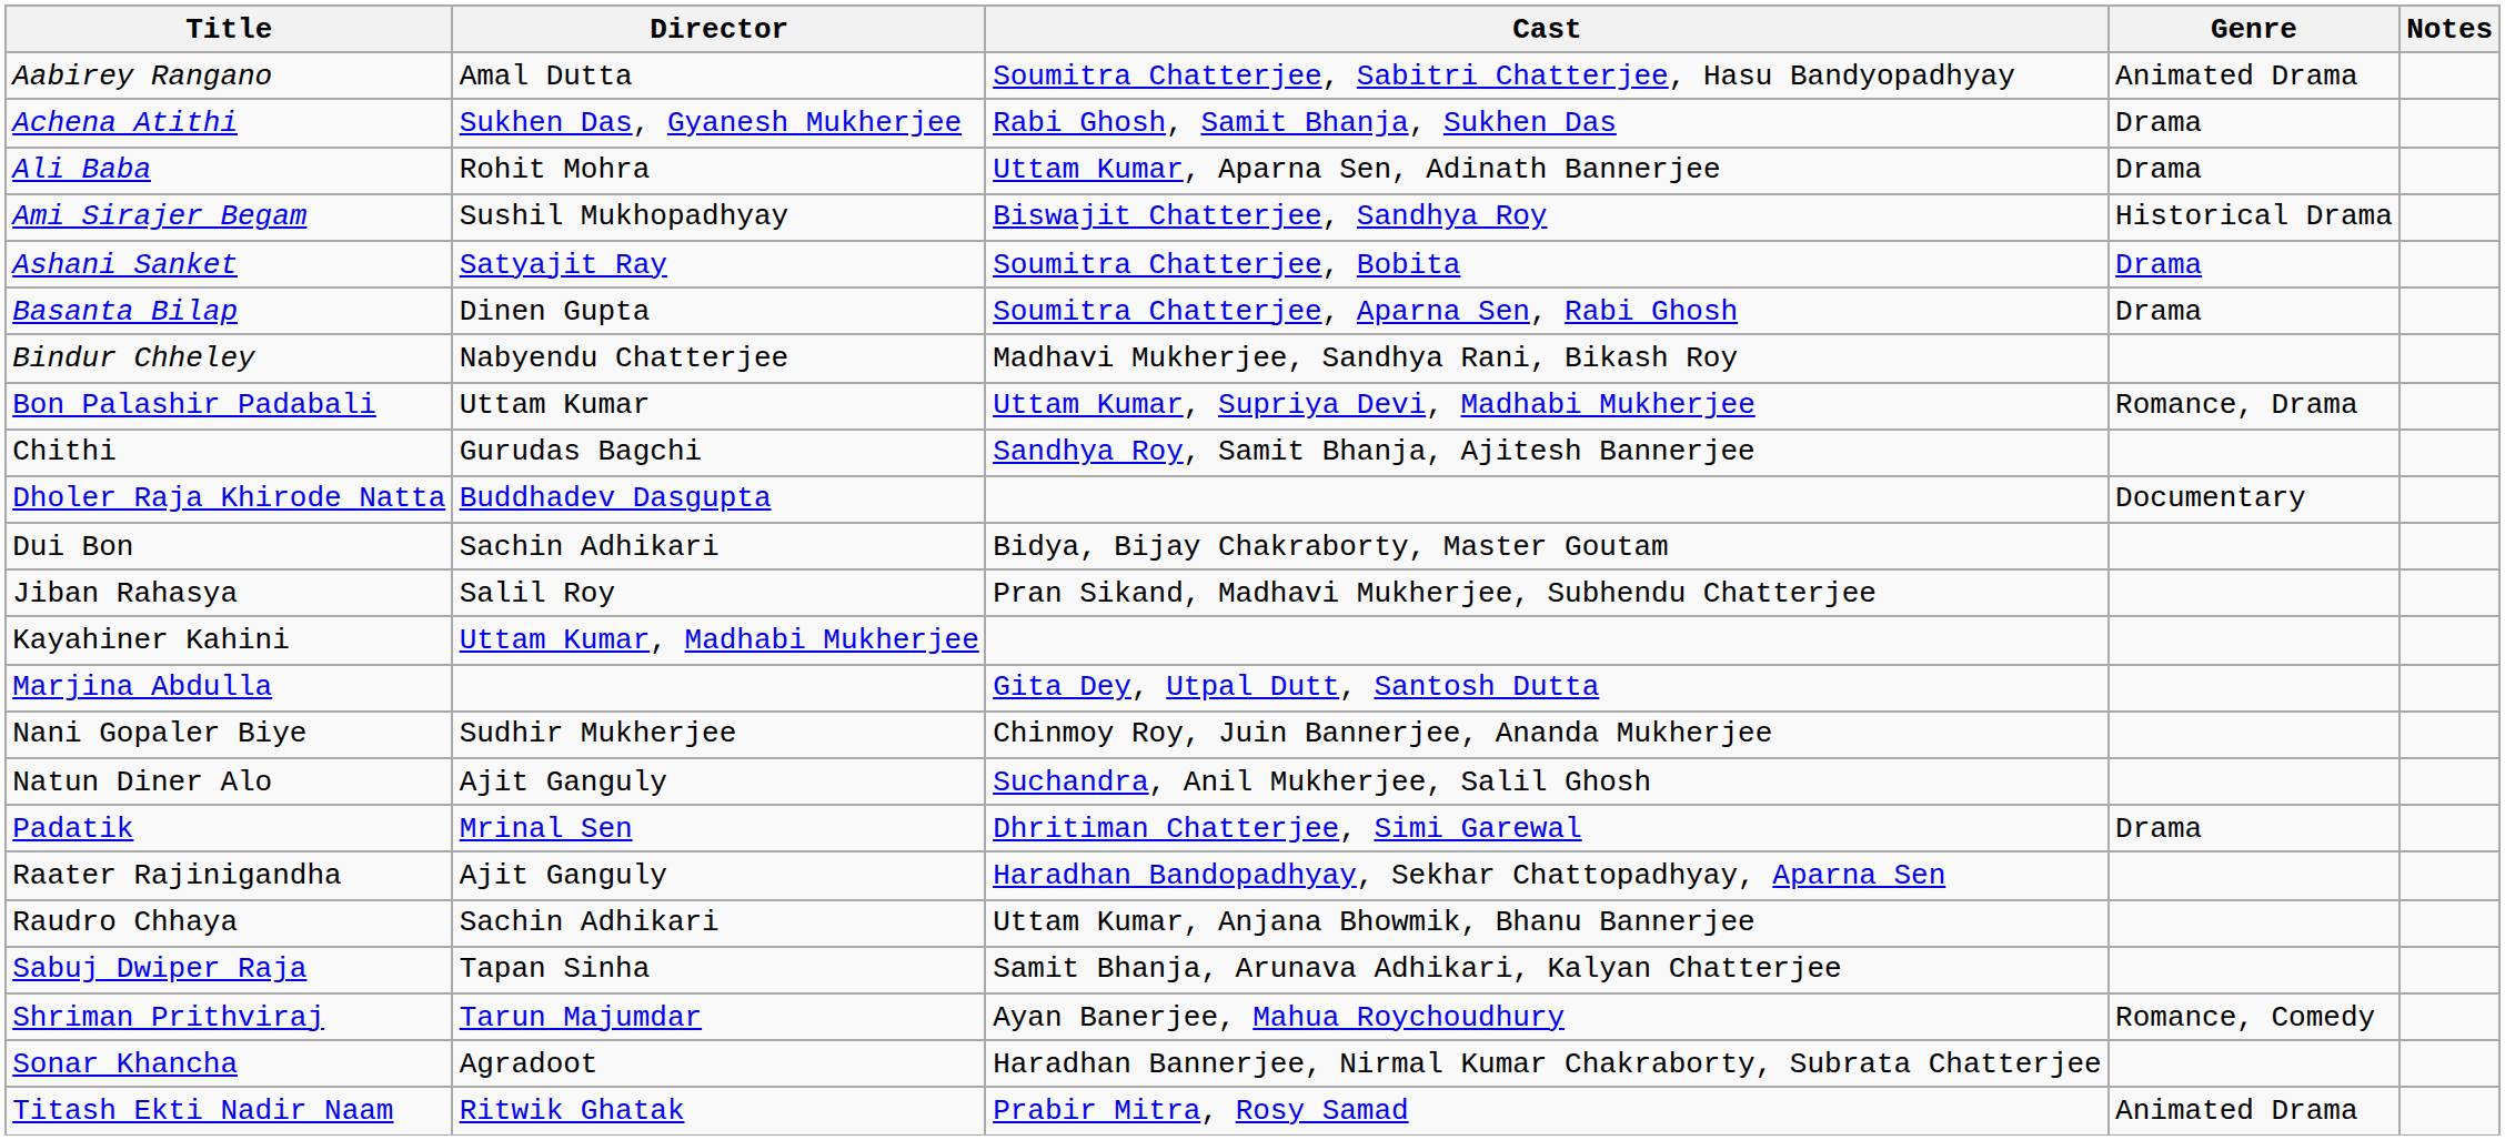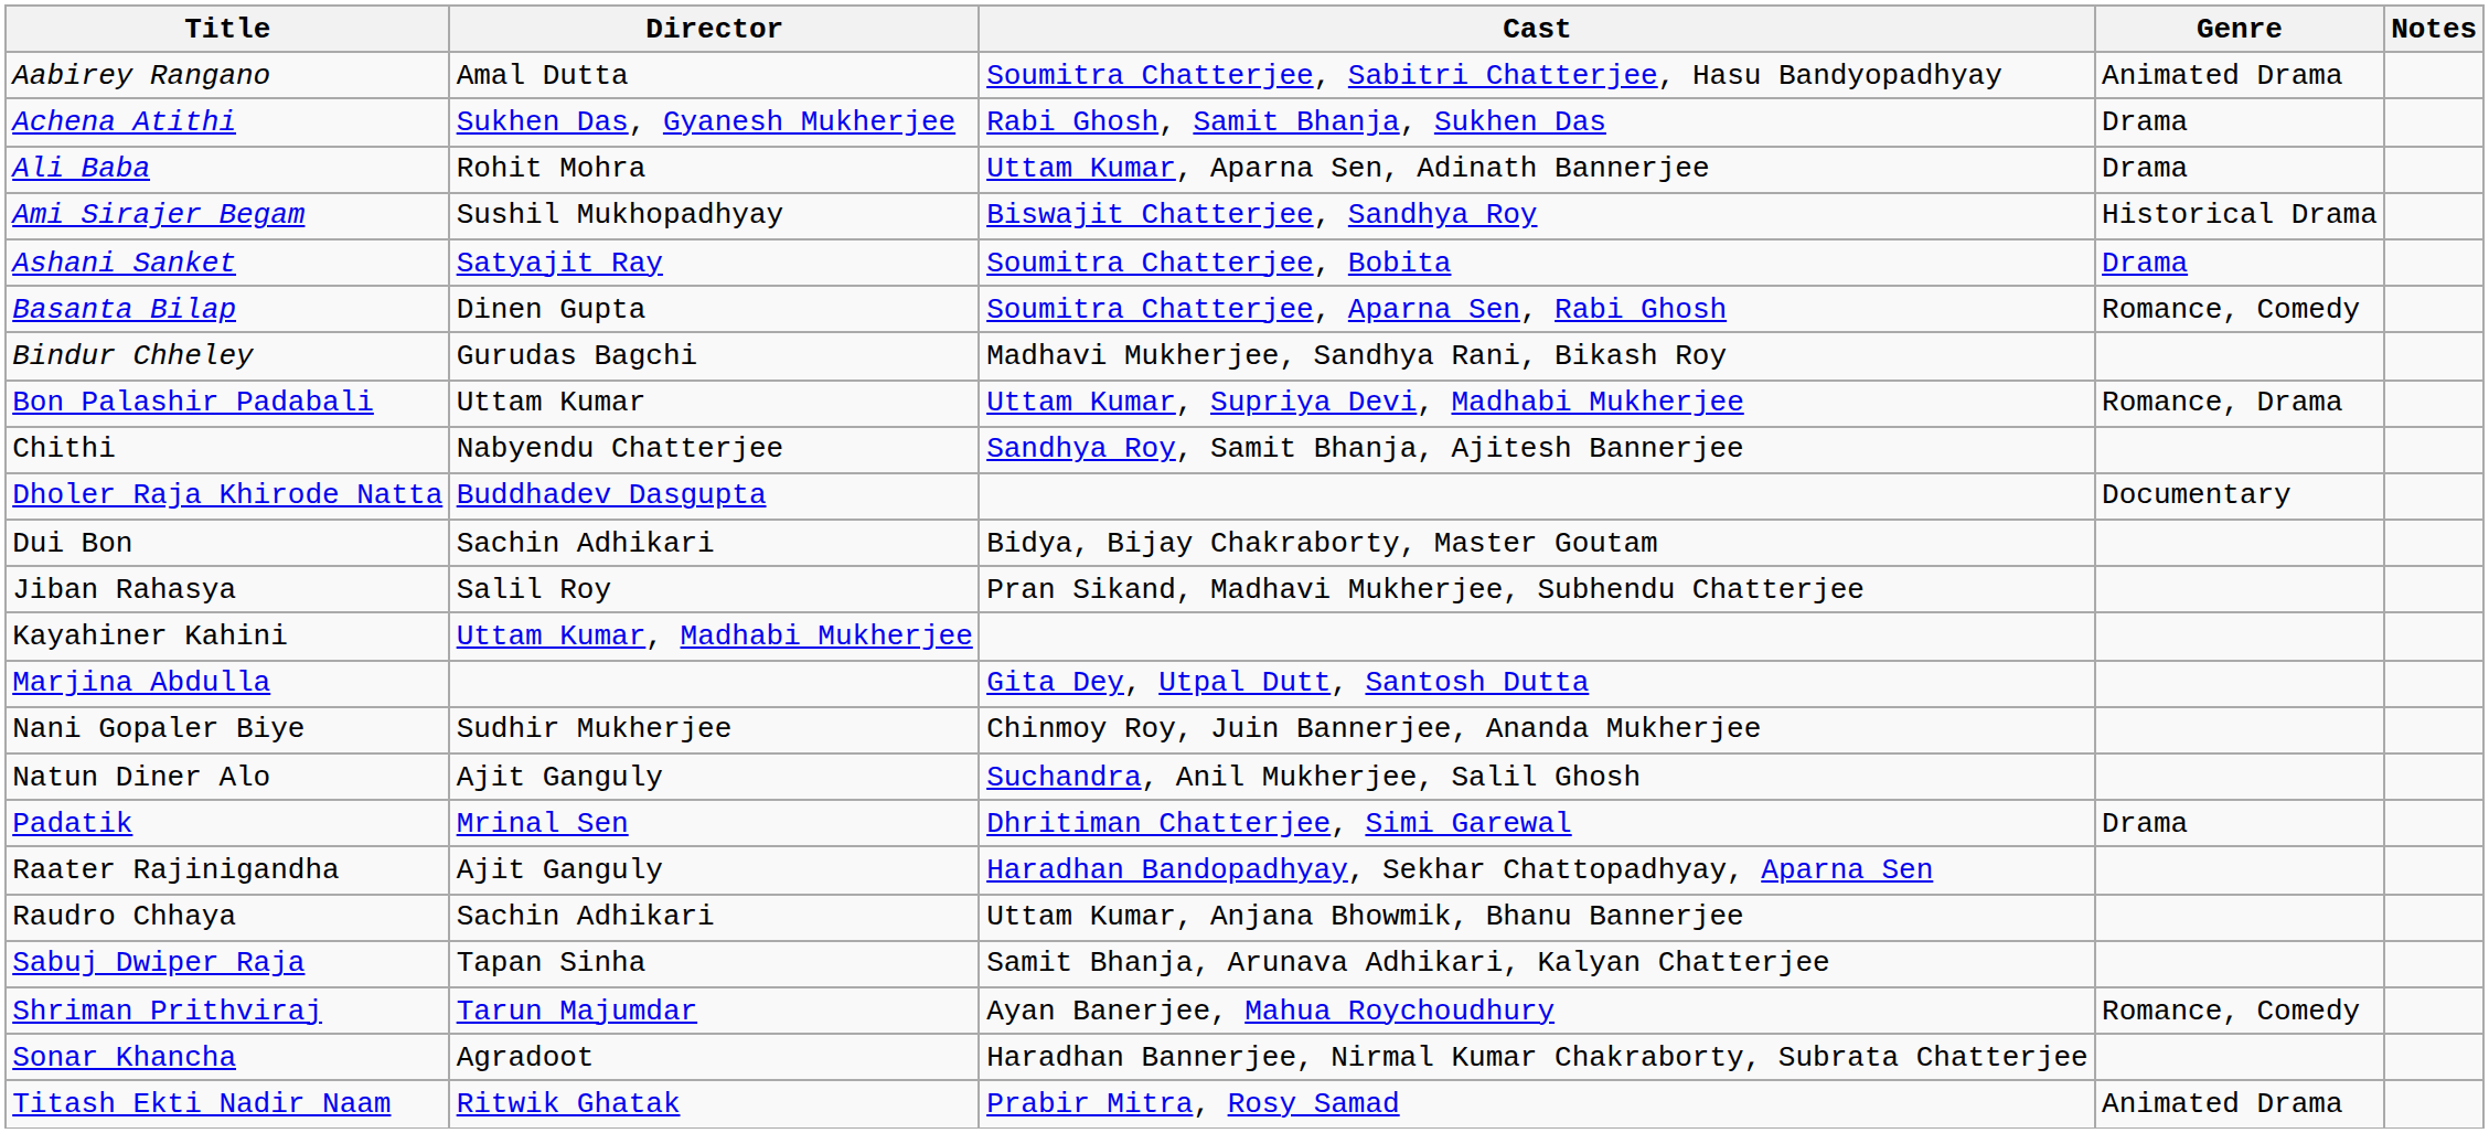 <table class="wikitable sortable" border="0">
 <tr>
 <th>Title</th>
 <th>Director</th>
 <th>Cast</th>
 <th>Genre</th>
 <th>Notes</th>
 </tr>
 <tr>
 <td><em>Aabirey Rangano</em></td>
 <td>Amal Dutta</td>
 <td><a href='#'>Soumitra Chatterjee</a>, <a href='#'>Sabitri Chatterjee</a>, Hasu Bandyopadhyay</td>
 <td>Animated Drama</td>
 <td></td>
 </tr>
 <tr>
 <td><em><a href='#'>Achena Atithi</a></em></td>
 <td><a href='#'>Sukhen Das</a>, <a href='#'>Gyanesh Mukherjee</a></td>
 <td><a href='#'>Rabi Ghosh</a>, <a href='#'>Samit Bhanja</a>, <a href='#'>Sukhen Das</a></td>
 <td>Drama</td>
 <td></td>
 </tr>
 <tr>
 <td><em><a href='#'>Ali Baba</a></em></td>
 <td>Rohit Mohra</td>
 <td><a href='#'>Uttam Kumar</a>, Aparna Sen, Adinath Bannerjee</td>
 <td>Drama</td>
 <td></td>
 </tr>
 <tr>
 <td><em><a href='#'>Ami Sirajer Begam</a></em></td>
 <td>Sushil Mukhopadhyay</td>
 <td><a href='#'>Biswajit Chatterjee</a>, <a href='#'>Sandhya Roy</a></td>
 <td>Historical Drama</td>
 <td></td>
 </tr>
 <tr>
 <td><em><a href='#'>Ashani Sanket</a></em></td>
 <td><a href='#'>Satyajit Ray</a></td>
 <td><a href='#'>Soumitra Chatterjee</a>, <a href='#'>Bobita</a></td>
 <td><a href='#'>Drama</a></td>
 <td></td>
 </tr>
 <tr>
 <td><em><a href='#'>Basanta Bilap</a></em></td>
 <td>Dinen Gupta</td>
 <td><a href='#'>Soumitra Chatterjee</a>, <a href='#'>Aparna Sen</a>, <a href='#'>Rabi Ghosh</a></td>
-<td>Drama</td>
+<td>Romance, Comedy</td>
 <td></td>
 </tr>
 <tr>
 <td><em>Bindur Chheley</em></td>
-<td>Nabyendu Chatterjee</td>
+<td>Gurudas Bagchi<em></td>
 <td>Madhavi Mukherjee, Sandhya Rani, Bikash Roy</td>
 <td></td>
 <td></td>
 </tr>
 <tr>
 <td></em><a href='#'>Bon Palashir Padabali</a><em></td>
 <td>Uttam Kumar</td>
 <td><a href='#'>Uttam Kumar</a>, <a href='#'>Supriya Devi</a>, <a href='#'>Madhabi Mukherjee</a></td>
 <td>Romance, Drama</td>
 <td></td>
 </tr>
 <tr>
 <td></em>Chithi<em></td>
-<td>Gurudas Bagchi<em></td>
+<td>Nabyendu Chatterjee</td>
 <td><a href='#'>Sandhya Roy</a>, Samit Bhanja, Ajitesh Bannerjee</td>
 <td></td>
 <td></td>
 </tr>
 <tr>
 <td></em><a href='#'>Dholer Raja Khirode Natta</a><em></td>
 <td><a href='#'>Buddhadev Dasgupta</a></td>
 <td></td>
 <td>Documentary</td>
 <td></td>
 </tr>
 <tr>
 <td></em>Dui Bon<em></td>
 <td>Sachin Adhikari</td>
 <td>Bidya, Bijay Chakraborty, Master Goutam</td>
 <td></td>
 <td></td>
 </tr>
 <tr>
 <td></em>Jiban Rahasya<em></td>
 <td>Salil Roy</td>
 <td>Pran Sikand, Madhavi Mukherjee, Subhendu Chatterjee</td>
 <td></td>
 <td></td>
 </tr>
 <tr>
 <td></em>Kayahiner Kahini<em></td>
 <td><a href='#'>Uttam Kumar</a>, <a href='#'>Madhabi Mukherjee</a></td>
 <td></td>
 <td></td>
 <td></td>
 </tr>
 <tr>
 <td></em><a href='#'>Marjina Abdulla</a><em></td>
 <td></td>
 <td><a href='#'>Gita Dey</a>, <a href='#'>Utpal Dutt</a>, <a href='#'>Santosh Dutta</a></td>
 <td></td>
 <td></td>
 </tr>
 <tr>
 <td></em>Nani Gopaler Biye<em></td>
 <td>Sudhir Mukherjee</td>
 <td>Chinmoy Roy, Juin Bannerjee, Ananda Mukherjee</td>
 <td></td>
 <td></td>
 </tr>
 <tr>
 <td></em>Natun Diner Alo<em></td>
 <td>Ajit Ganguly</td>
 <td><a href='#'>Suchandra</a>, Anil Mukherjee, Salil Ghosh</td>
 <td></td>
 <td></td>
 </tr>
 <tr>
 <td></em><a href='#'>Padatik</a><em></td>
 <td><a href='#'>Mrinal Sen</a></td>
 <td><a href='#'>Dhritiman Chatterjee</a>, <a href='#'>Simi Garewal</a></td>
 <td>Drama</td>
 <td></td>
 </tr>
 <tr>
 <td></em>Raater Rajinigandha<em></td>
 <td>Ajit Ganguly</td>
 <td><a href='#'>Haradhan Bandopadhyay</a>, Sekhar Chattopadhyay, <a href='#'>Aparna Sen</a></td>
 <td></td>
 <td></td>
 </tr>
 <tr>
 <td></em>Raudro Chhaya<em></td>
 <td>Sachin Adhikari</td>
 <td>Uttam Kumar, Anjana Bhowmik, Bhanu Bannerjee</td>
 <td></td>
 <td></td>
 </tr>
 <tr>
 <td></em><a href='#'>Sabuj Dwiper Raja</a><em></td>
 <td>Tapan Sinha</td>
 <td>Samit Bhanja, Arunava Adhikari, Kalyan Chatterjee</td>
 <td></td>
 <td></td>
 </tr>
 <tr>
 <td></em><a href='#'>Shriman Prithviraj</a><em></td>
 <td><a href='#'>Tarun Majumdar</a></td>
 <td>Ayan Banerjee, <a href='#'>Mahua Roychoudhury</a></td>
 <td>Romance, Comedy</td>
 <td></td>
 </tr>
 <tr>
 <td></em><a href='#'>Sonar Khancha</a><em></td>
 <td>Agradoot</td>
 <td>Haradhan Bannerjee, Nirmal Kumar Chakraborty, Subrata Chatterjee</td>
 <td></td>
 <td></td>
 </tr>
 <tr>
 <td></em><a href='#'>Titash Ekti Nadir Naam</a><em></td>
 <td><a href='#'>Ritwik Ghatak</a></td>
 <td><a href='#'>Prabir Mitra</a>, <a href='#'>Rosy Samad</a></td>
 <td>Animated Drama</td>
 <td></td>
 </tr>
 <tr>
 </tr>
 </table>
